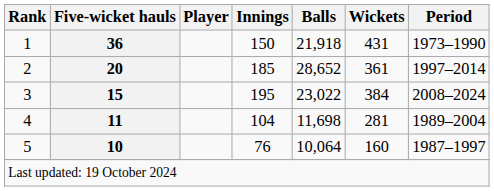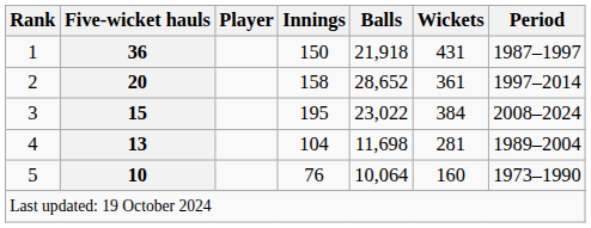 <table class="wikitable plainrowheaders sortable">
 <tr>
 <th scope=col>Rank</th>
 <th scope=col>Five-wicket hauls</th>
 <th scope=col>Player</th>
 <th scope=col>Innings</th>
 <th scope=col>Balls</th>
 <th scope=col>Wickets</th>
 <th scope=col>Period</th>
 </tr>
 <tr>
 <td align=center>1</td>
 <th scope=row style=text-align:center;>36</th>
 <td></td>
 <td align=center>150</td>
 <td align=center>21,918</td>
 <td align=center>431</td>
-<td>1973–1990</td>
+<td>1987–1997</td>
 </tr>
 <tr>
 <td align=center>2</td>
 <th scope=row style=text-align:center;>20</th>
 <td></td>
-<td align=center>185</td>
+<td align=center>158</td>
 <td align=center>28,652</td>
 <td align=center>361</td>
 <td>1997–2014</td>
 </tr>
 <tr>
 <td align=center>3</td>
 <th scope=row style=text-align:center;>15</th>
 <td></td>
 <td align=center>195</td>
 <td align=center>23,022</td>
 <td align=center>384</td>
 <td>2008–2024</td>
 </tr>
 <tr>
 <td align=center>4</td>
-<th scope=row style=text-align:center;>11</th>
+<th scope=row style=text-align:center;>13</th>
 <td></td>
 <td align=center>104</td>
 <td align=center>11,698</td>
 <td align=center>281</td>
 <td>1989–2004</td>
 </tr>
 <tr>
 <td align="center">5</td>
 <th scope="row" style="text-align:center;">10</th>
 <td></td>
 <td align=center>76</td>
 <td align=center>10,064</td>
 <td align=center>160</td>
-<td>1987–1997</td>
+<td>1973–1990</td>
 </tr>
 <tr>
 </tr>
 <tr class=sortbottom>
 <td colspan=7><small>Last updated: 19 October 2024</small></td>
 </tr>
 </table>
